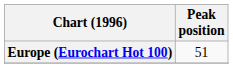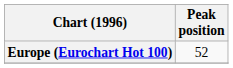 <table class="wikitable sortable plainrowheaders" style="text-align:center">
 <tr>
 <th>Chart (1996)</th>
 <th>Peak<br>position</th>
 </tr>
 <tr>
 <th scope="row">Europe (<a href='#'>Eurochart Hot 100</a>)</th>
-<td>51</td>
+<td>52</td>
 </tr>
 <tr>
 </tr>
 <tr>
 </tr>
 </table>
